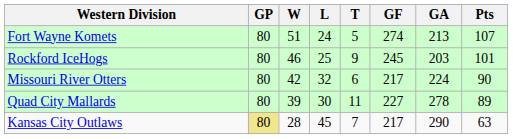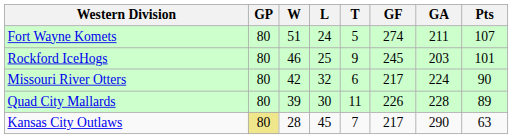 <table class="wikitable">
 <tr>
 <th width="40%" bgcolor="#e0e0e0">Western Division</th>
 <th width="5%" bgcolor="#e0e0e0">GP</th>
 <th width="5%" bgcolor="#e0e0e0">W</th>
 <th width="5%" bgcolor="#e0e0e0">L</th>
 <th width="5%" bgcolor="#e0e0e0">T</th>
 <th width="7.5%" bgcolor="#e0e0e0">GF</th>
 <th width="7.5%" bgcolor="#e0e0e0">GA</th>
 <th width="7.5%" bgcolor="#e0e0e0">Pts</th>
 </tr>
 <tr align="center" bgcolor="#CCFFCC">
 <td align="left"><a href='#'>Fort Wayne Komets</a></td>
 <td>80</td>
 <td>51</td>
 <td>24</td>
 <td>5</td>
 <td>274</td>
-<td>213</td>
+<td>211</td>
 <td>107</td>
 </tr>
 <tr align="center" bgcolor="#CCFFCC">
 <td align="left"><a href='#'>Rockford IceHogs</a></td>
 <td>80</td>
 <td>46</td>
 <td>25</td>
 <td>9</td>
 <td>245</td>
 <td>203</td>
 <td>101</td>
 </tr>
 <tr align="center" bgcolor="#CCFFCC">
 <td align="left"><a href='#'>Missouri River Otters</a></td>
 <td>80</td>
 <td>42</td>
 <td>32</td>
 <td>6</td>
 <td>217</td>
 <td>224</td>
 <td>90</td>
 </tr>
 <tr align="center" bgcolor="#CCFFCC">
 <td align="left"><a href='#'>Quad City Mallards</a></td>
 <td>80</td>
 <td>39</td>
 <td>30</td>
 <td>11</td>
-<td>227</td>
-<td>278</td>
+<td>226</td>
+<td>228</td>
 <td>89</td>
 </tr>
 <tr align="center">
 <td align="left"><a href='#'>Kansas City Outlaws</a></td>
 <td style="background: khaki;">80</td>
 <td>28</td>
 <td>45</td>
 <td>7</td>
 <td>217</td>
 <td>290</td>
 <td>63</td>
 </tr>
 </table>
